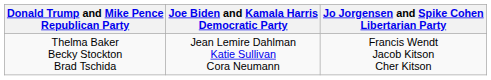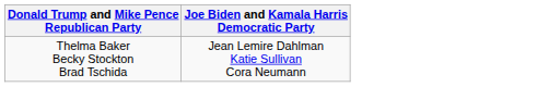 <table class="wikitable" style="font-size:90%;text-align:center;">
 <tr>
 <th><a href='#'>Donald Trump</a> and <a href='#'>Mike Pence</a><br><a href='#'>Republican Party</a></th>
 <th><a href='#'>Joe Biden</a> and <a href='#'>Kamala Harris</a><br><a href='#'>Democratic Party</a></th>
-<th><a href='#'>Jo Jorgensen</a> and <a href='#'>Spike Cohen</a><br><a href='#'>Libertarian Party</a></th>
 </tr>
 <tr>
 <td>Thelma Baker<br>Becky Stockton<br>Brad Tschida</td>
 <td>Jean Lemire Dahlman<br><a href='#'>Katie Sullivan</a><br>Cora Neumann</td>
-<td>Francis Wendt<br>Jacob Kitson<br>Cher Kitson</td>
 </tr>
 </table>
